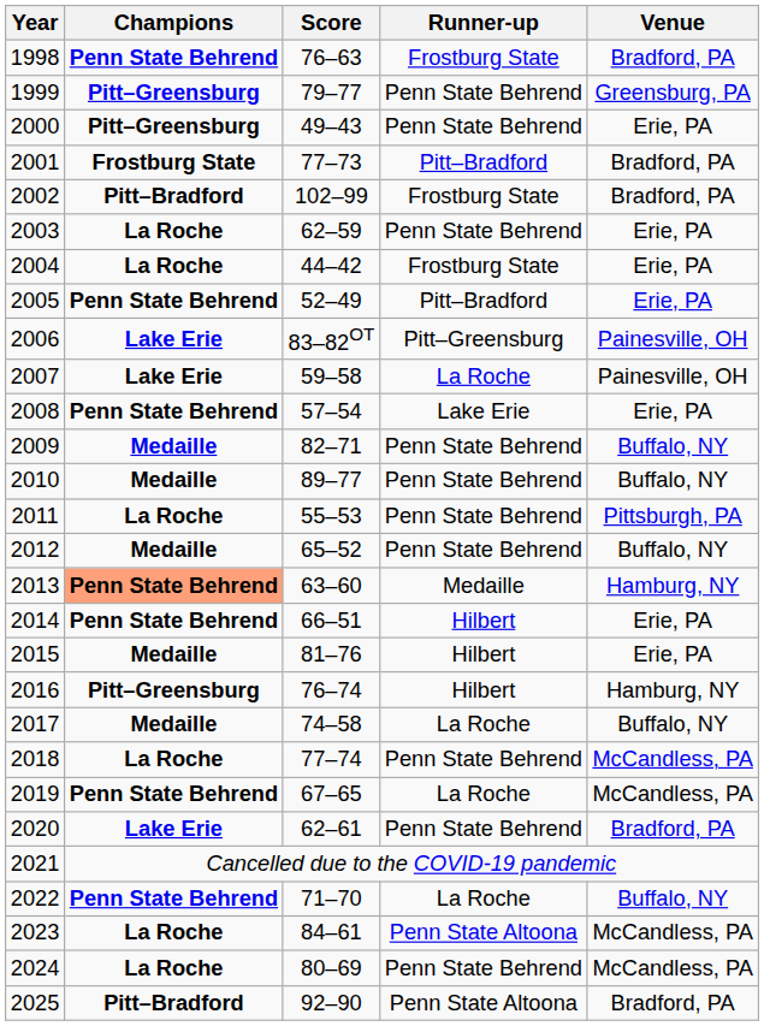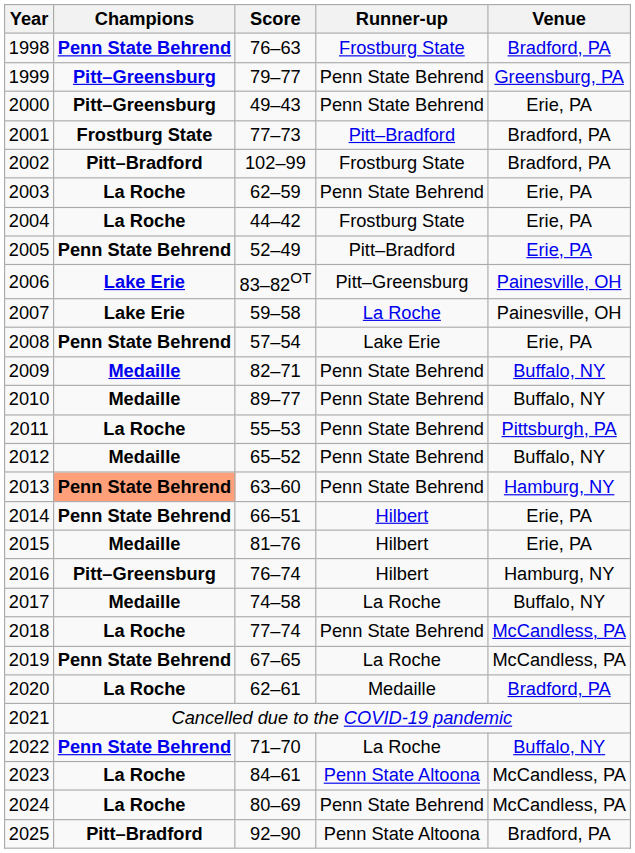 <table class="wikitable sortable">
 <tr>
 <th>Year</th>
 <th>Champions</th>
 <th>Score</th>
 <th>Runner-up</th>
 <th>Venue</th>
 </tr>
 <tr align=center>
 <td>1998</td>
 <td><strong><a href='#'>Penn State Behrend</a></strong></td>
 <td>76–63</td>
 <td><a href='#'>Frostburg State</a></td>
 <td><a href='#'>Bradford, PA</a></td>
 </tr>
 <tr align=center>
 <td>1999</td>
 <td><strong><a href='#'>Pitt–Greensburg</a></strong></td>
 <td>79–77</td>
 <td>Penn State Behrend</td>
 <td><a href='#'>Greensburg, PA</a></td>
 </tr>
 <tr align=center>
 <td>2000</td>
 <td><strong>Pitt–Greensburg</strong></td>
 <td>49–43</td>
 <td>Penn State Behrend</td>
 <td>Erie, PA</td>
 </tr>
 <tr align=center>
 <td>2001</td>
 <td><strong>Frostburg State</strong></td>
 <td>77–73</td>
 <td><a href='#'>Pitt–Bradford</a></td>
 <td>Bradford, PA</td>
 </tr>
 <tr align=center>
 <td>2002</td>
 <td><strong>Pitt–Bradford</strong></td>
 <td>102–99</td>
 <td>Frostburg State</td>
 <td>Bradford, PA</td>
 </tr>
 <tr align=center>
 <td>2003</td>
 <td><strong>La Roche</strong></td>
 <td>62–59</td>
 <td>Penn State Behrend</td>
 <td>Erie, PA</td>
 </tr>
 <tr align=center>
 <td>2004</td>
 <td><strong>La Roche</strong></td>
 <td>44–42</td>
 <td>Frostburg State</td>
 <td>Erie, PA</td>
 </tr>
 <tr align=center>
 <td>2005</td>
 <td><strong>Penn State Behrend</strong></td>
 <td>52–49</td>
 <td>Pitt–Bradford</td>
 <td><a href='#'>Erie, PA</a></td>
 </tr>
 <tr align=center>
 <td>2006</td>
 <td><strong><a href='#'>Lake Erie</a></strong></td>
 <td>83–82<sup>OT</sup></td>
 <td>Pitt–Greensburg</td>
 <td><a href='#'>Painesville, OH</a></td>
 </tr>
 <tr align=center>
 <td>2007</td>
 <td><strong>Lake Erie</strong></td>
 <td>59–58</td>
 <td><a href='#'>La Roche</a></td>
 <td>Painesville, OH</td>
 </tr>
 <tr align=center>
 <td>2008</td>
 <td><strong>Penn State Behrend</strong></td>
 <td>57–54</td>
 <td>Lake Erie</td>
 <td>Erie, PA</td>
 </tr>
 <tr align=center>
 <td>2009</td>
 <td><strong><a href='#'>Medaille</a></strong></td>
 <td>82–71</td>
 <td>Penn State Behrend</td>
 <td><a href='#'>Buffalo, NY</a></td>
 </tr>
 <tr align=center>
 <td>2010</td>
 <td><strong>Medaille</strong></td>
 <td>89–77</td>
 <td>Penn State Behrend</td>
 <td>Buffalo, NY</td>
 </tr>
 <tr align=center>
 <td>2011</td>
 <td><strong>La Roche</strong></td>
 <td>55–53</td>
 <td>Penn State Behrend</td>
 <td><a href='#'>Pittsburgh, PA</a></td>
 </tr>
 <tr align=center>
 <td>2012</td>
 <td><strong>Medaille</strong></td>
 <td>65–52</td>
 <td>Penn State Behrend</td>
 <td>Buffalo, NY</td>
 </tr>
 <tr align=center>
 <td>2013</td>
 <td style="background: lightsalmon;"><strong>Penn State Behrend</strong></td>
 <td>63–60</td>
-<td>Medaille</td>
+<td>Penn State Behrend</td>
 <td><a href='#'>Hamburg, NY</a></td>
 </tr>
 <tr align=center>
 <td>2014</td>
 <td><strong>Penn State Behrend</strong></td>
 <td>66–51</td>
 <td><a href='#'>Hilbert</a></td>
 <td>Erie, PA</td>
 </tr>
 <tr align=center>
 <td>2015</td>
 <td><strong>Medaille</strong></td>
 <td>81–76</td>
 <td>Hilbert</td>
 <td>Erie, PA</td>
 </tr>
 <tr align=center>
 <td>2016</td>
 <td><strong>Pitt–Greensburg</strong></td>
 <td>76–74</td>
 <td>Hilbert</td>
 <td>Hamburg, NY</td>
 </tr>
 <tr align=center>
 <td>2017</td>
 <td><strong>Medaille</strong></td>
 <td>74–58</td>
 <td>La Roche</td>
 <td>Buffalo, NY</td>
 </tr>
 <tr align=center>
 <td>2018</td>
 <td><strong>La Roche</strong></td>
 <td>77–74</td>
 <td>Penn State Behrend</td>
 <td><a href='#'>McCandless, PA</a></td>
 </tr>
 <tr align=center>
 <td>2019</td>
 <td><strong>Penn State Behrend</strong></td>
 <td>67–65</td>
 <td>La Roche</td>
 <td>McCandless, PA</td>
 </tr>
 <tr align=center>
 <td>2020</td>
-<td><strong><a href='#'>Lake Erie</a></strong></td>
+<td><strong>La Roche</strong></td>
 <td>62–61</td>
-<td>Penn State Behrend</td>
+<td>Medaille</td>
 <td><a href='#'>Bradford, PA</a></td>
 </tr>
 <tr align=center>
 <td>2021</td>
 <td colspan=4><em>Cancelled due to the <a href='#'>COVID-19 pandemic</a></em></td>
 </tr>
 <tr align=center>
 <td>2022</td>
 <td><strong><a href='#'>Penn State Behrend</a></strong></td>
 <td>71–70</td>
 <td>La Roche</td>
 <td><a href='#'>Buffalo, NY</a></td>
 </tr>
 <tr align=center>
 <td>2023</td>
 <td><strong>La Roche</strong></td>
 <td>84–61</td>
 <td><a href='#'>Penn State Altoona</a></td>
 <td>McCandless, PA</td>
 </tr>
 <tr align=center>
 <td>2024</td>
 <td><strong>La Roche</strong></td>
 <td>80–69</td>
 <td>Penn State Behrend</td>
 <td>McCandless, PA</td>
 </tr>
 <tr align=center>
 <td>2025</td>
 <td><strong>Pitt–Bradford</strong></td>
 <td>92–90</td>
 <td>Penn State Altoona</td>
 <td>Bradford, PA</td>
 </tr>
 </table>
